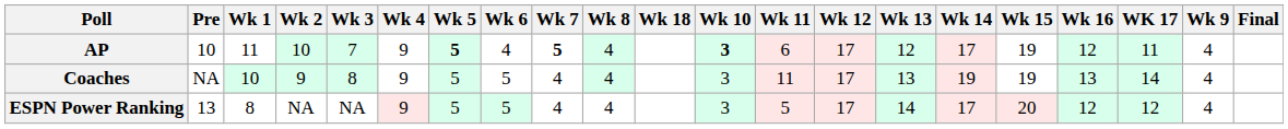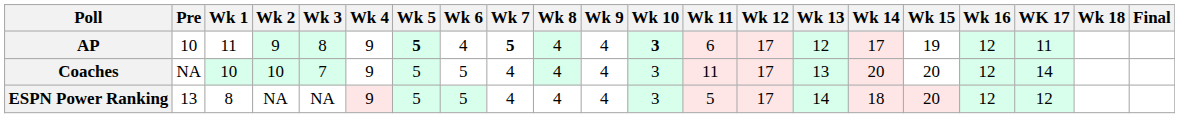 <table class="wikitable" style="white-space:nowrap;">
 <tr>
 <th>Poll</th>
 <th>Pre</th>
 <th>Wk 1</th>
 <th>Wk 2</th>
 <th>Wk 3</th>
 <th>Wk 4</th>
 <th>Wk 5</th>
 <th>Wk 6</th>
 <th>Wk 7</th>
 <th>Wk 8</th>
-<th>Wk 18</th>
+<th>Wk 9</th>
 <th>Wk 10</th>
 <th>Wk 11</th>
 <th>Wk 12</th>
 <th>Wk 13</th>
 <th>Wk 14</th>
 <th>Wk 15</th>
 <th>Wk 16</th>
 <th>WK 17</th>
-<th>Wk 9</th>
+<th>Wk 18</th>
 <th>Final</th>
 </tr>
 <tr style="text-align:center;">
 <th>AP</th>
 <td style="background:#FFF;">10</td>
 <td style="background:#FFF;">11</td>
-<td style="background:#D8FFEB">10</td>
-<td style="background:#D8FFEB">7</td>
+<td style="background:#D8FFEB">9</td>
+<td style="background:#D8FFEB">8</td>
 <td style="background:#FFF;">9</td>
 <td style="background:#D8FFEB"><strong>5</strong></td>
 <td style="background:#FFF;">4</td>
 <td style="background:#FFF;"><strong>5</strong></td>
 <td style="background:#D8FFEB">4</td>
-<td style="background:#FFF;"></td>
+<td style="background:#FFF;">4</td>
 <td style="background:#D8FFEB;"><strong>3</strong></td>
 <td style="background:#FFE6E6;">6</td>
 <td style="background:#FFE6E6;">17</td>
 <td style="background:#D8FFEB;">12</td>
 <td style="background:#FFE6E6;">17</td>
 <td style="background:#FFF;">19</td>
 <td style="background:#D8FFEB;">12</td>
 <td style="background:#D8FFEB;">11</td>
-<td style="background:#FFF;">4</td>
+<td style="background:#FFF;"></td>
 <td style="background:#FFF;"></td>
 </tr>
 <tr style="text-align:center;">
 <th>Coaches</th>
 <td style="background:#FFF;">NA</td>
 <td style="background:#D8FFEB">10</td>
-<td style="background:#D8FFEB">9</td>
-<td style="background:#D8FFEB">8</td>
+<td style="background:#D8FFEB">10</td>
+<td style="background:#D8FFEB">7</td>
 <td style="background:#FFF;">9</td>
 <td style="background:#D8FFEB">5</td>
 <td style="background:#FFF;">5</td>
 <td style="background:#FFF;">4</td>
 <td style="background:#D8FFEB">4</td>
-<td style="background:#FFF;"></td>
+<td style="background:#FFF;">4</td>
 <td style="background:#D8FFEB;">3</td>
 <td style="background:#FFE6E6;">11</td>
 <td style="background:#FFE6E6;">17</td>
 <td style="background:#D8FFEB;">13</td>
-<td style="background:#FFE6E6;">19</td>
-<td style="background:#FFF;">19</td>
-<td style="background:#D8FFEB;">13</td>
+<td style="background:#FFE6E6;">20</td>
+<td style="background:#FFF;">20</td>
+<td style="background:#D8FFEB;">12</td>
 <td style="background:#D8FFEB;">14</td>
-<td style="background:#FFF;">4</td>
+<td style="background:#FFF;"></td>
 <td style="background:#FFF;"></td>
 </tr>
 <tr style="text-align:center;">
 <th>ESPN Power Ranking</th>
 <td style="background:#FFF;">13</td>
 <td style="background:#FFF;">8</td>
 <td style="background:#FFF;">NA</td>
 <td style="background:#FFF;">NA</td>
 <td style="background:#FFE6E6;">9</td>
 <td style="background:#D8FFEB;">5</td>
 <td style="background:#D8FFEB;">5</td>
 <td style="background:#FFF;">4</td>
 <td style="background:#FFF;">4</td>
-<td style="background:#FFF;"></td>
+<td style="background:#FFF;">4</td>
 <td style="background:#D8FFEB;">3</td>
 <td style="background:#FFE6E6;">5</td>
 <td style="background:#FFE6E6;">17</td>
 <td style="background:#D8FFEB;">14</td>
-<td style="background:#FFE6E6;">17</td>
+<td style="background:#FFE6E6;">18</td>
 <td style="background:#FFE6E6;">20</td>
 <td style="background:#D8FFEB;">12</td>
 <td style="background:#D8FFEB;">12</td>
-<td style="background:#FFF;">4</td>
+<td style="background:#FFF;"></td>
 <td style="background:#FFF;"></td>
 </tr>
 </table>
